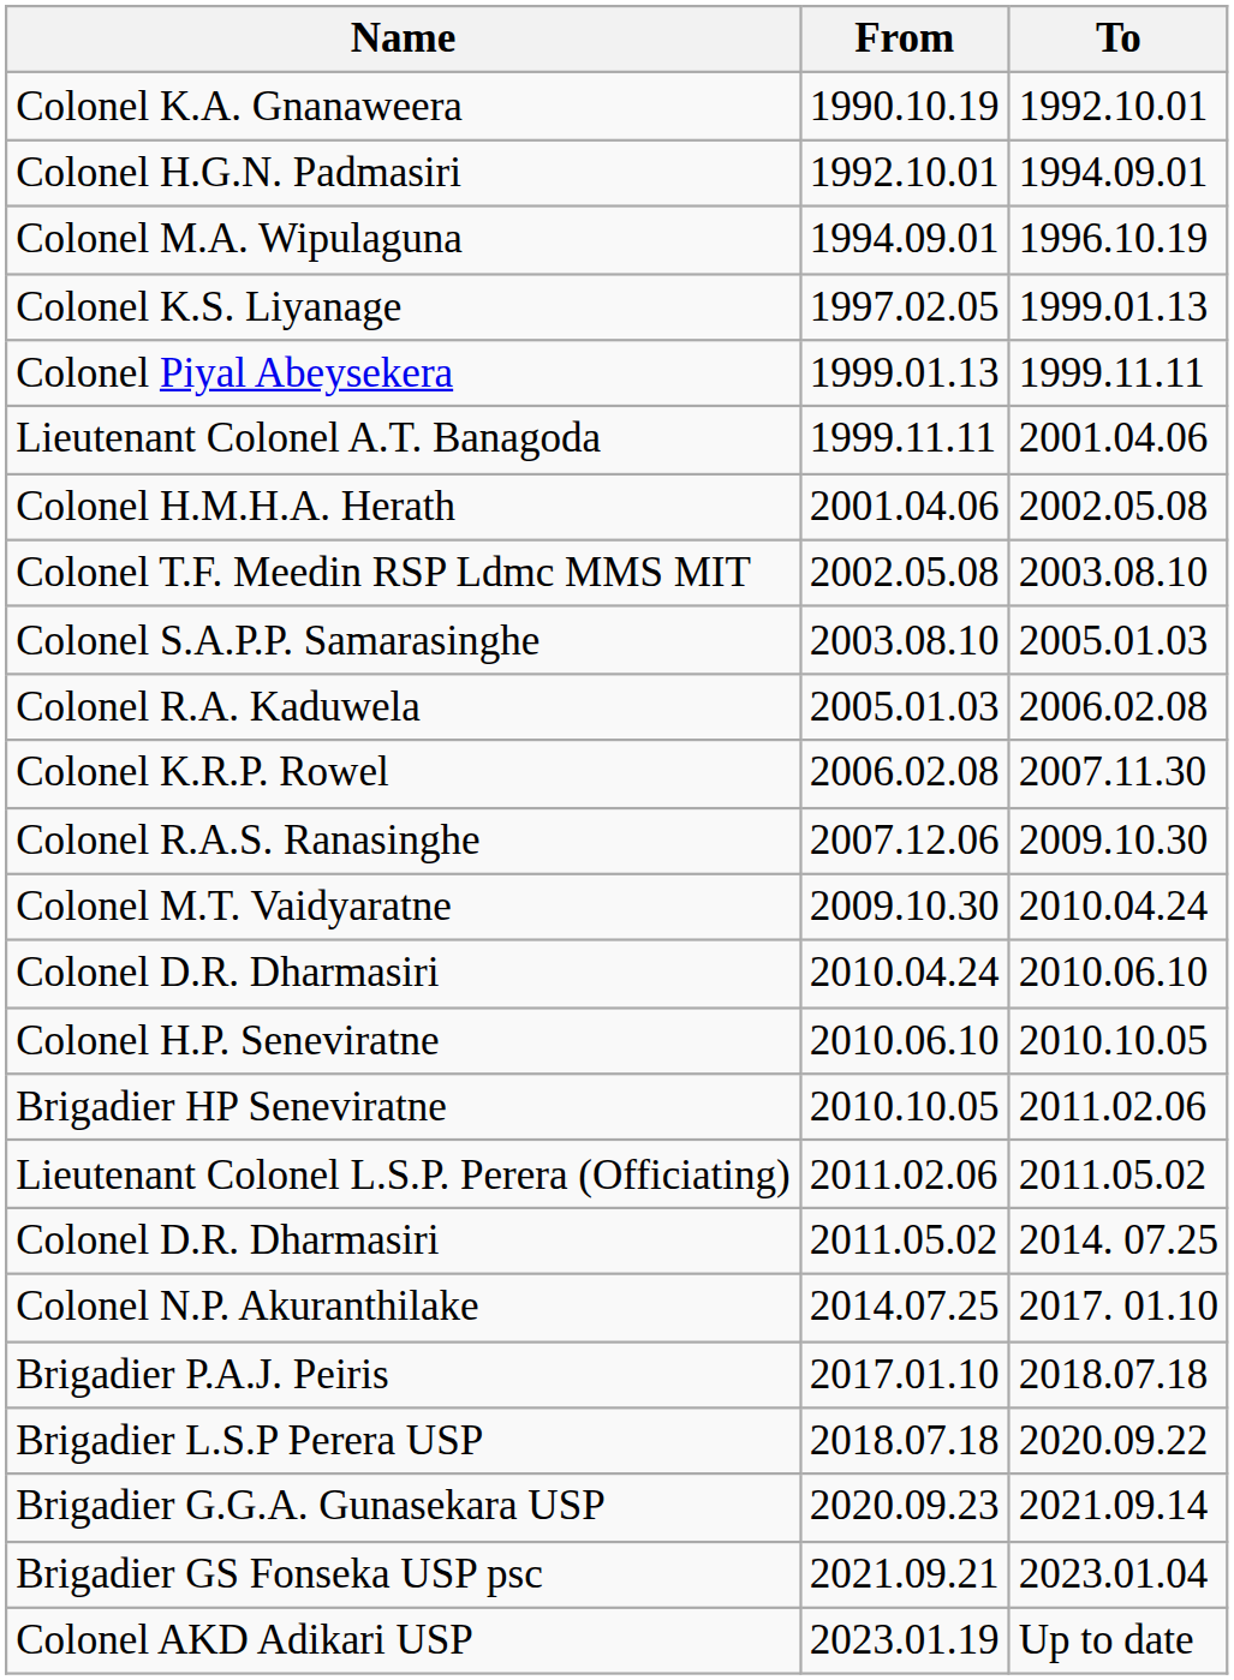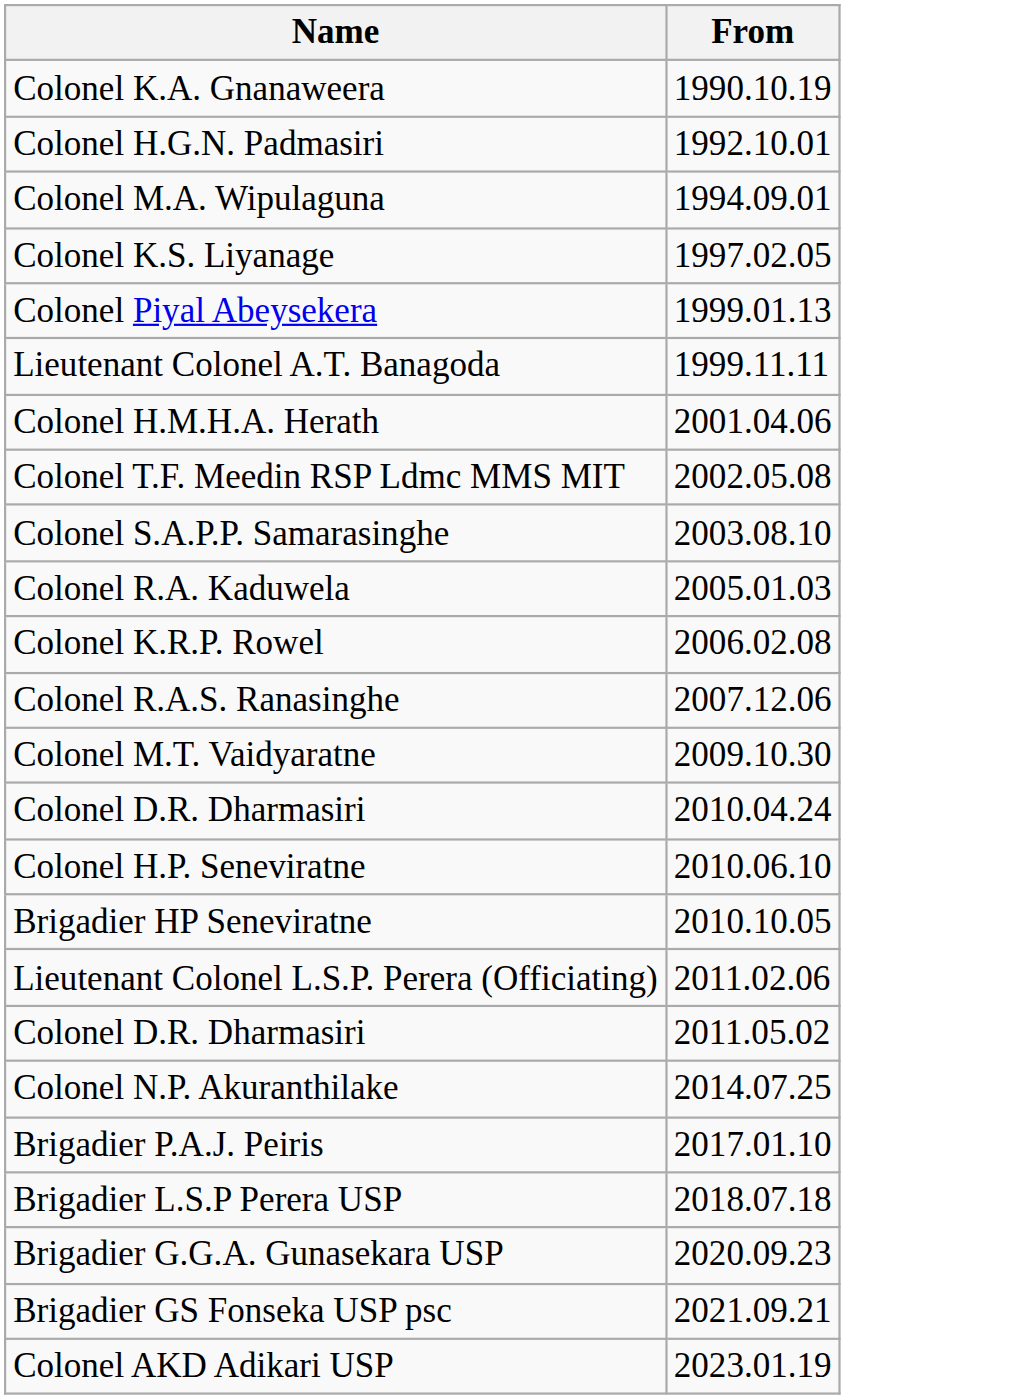 <table class="wikitable">
 <tr>
 <th>Name</th>
 <th>From</th>
-<th>To</th>
 </tr>
 <tr>
 <td>Colonel K.A. Gnanaweera</td>
 <td>1990.10.19</td>
-<td>1992.10.01</td>
 </tr>
 <tr>
 <td>Colonel H.G.N. Padmasiri</td>
 <td>1992.10.01</td>
-<td>1994.09.01</td>
 </tr>
 <tr>
 <td>Colonel M.A. Wipulaguna</td>
 <td>1994.09.01</td>
-<td>1996.10.19</td>
 </tr>
 <tr>
 <td>Colonel K.S. Liyanage</td>
 <td>1997.02.05</td>
-<td>1999.01.13</td>
 </tr>
 <tr>
 <td>Colonel <a href='#'>Piyal Abeysekera</a></td>
 <td>1999.01.13</td>
-<td>1999.11.11</td>
 </tr>
 <tr>
 <td>Lieutenant Colonel A.T. Banagoda</td>
 <td>1999.11.11</td>
-<td>2001.04.06</td>
 </tr>
 <tr>
 <td>Colonel H.M.H.A. Herath</td>
 <td>2001.04.06</td>
-<td>2002.05.08</td>
 </tr>
 <tr>
 <td>Colonel T.F. Meedin RSP Ldmc MMS MIT</td>
 <td>2002.05.08</td>
-<td>2003.08.10</td>
 </tr>
 <tr>
 <td>Colonel S.A.P.P. Samarasinghe</td>
 <td>2003.08.10</td>
-<td>2005.01.03</td>
 </tr>
 <tr>
 <td>Colonel R.A. Kaduwela</td>
 <td>2005.01.03</td>
-<td>2006.02.08</td>
 </tr>
 <tr>
 <td>Colonel K.R.P. Rowel</td>
 <td>2006.02.08</td>
-<td>2007.11.30</td>
 </tr>
 <tr>
 <td>Colonel R.A.S. Ranasinghe</td>
 <td>2007.12.06</td>
-<td>2009.10.30</td>
 </tr>
 <tr>
 <td>Colonel M.T. Vaidyaratne</td>
 <td>2009.10.30</td>
-<td>2010.04.24</td>
 </tr>
 <tr>
 <td>Colonel D.R. Dharmasiri</td>
 <td>2010.04.24</td>
-<td>2010.06.10</td>
 </tr>
 <tr>
 <td>Colonel H.P. Seneviratne</td>
 <td>2010.06.10</td>
-<td>2010.10.05</td>
 </tr>
 <tr>
 <td>Brigadier HP Seneviratne</td>
 <td>2010.10.05</td>
-<td>2011.02.06</td>
 </tr>
 <tr>
 <td>Lieutenant Colonel L.S.P. Perera (Officiating)</td>
 <td>2011.02.06</td>
-<td>2011.05.02</td>
 </tr>
 <tr>
 <td>Colonel D.R. Dharmasiri</td>
 <td>2011.05.02</td>
-<td>2014. 07.25</td>
 </tr>
 <tr>
 <td>Colonel N.P. Akuranthilake</td>
 <td>2014.07.25</td>
-<td>2017. 01.10</td>
 </tr>
 <tr>
 <td>Brigadier P.A.J. Peiris</td>
 <td>2017.01.10</td>
-<td>2018.07.18</td>
 </tr>
 <tr>
 <td>Brigadier L.S.P Perera USP</td>
 <td>2018.07.18</td>
-<td>2020.09.22</td>
 </tr>
 <tr>
 <td>Brigadier G.G.A. Gunasekara USP</td>
 <td>2020.09.23</td>
-<td>2021.09.14</td>
 </tr>
 <tr>
 <td>Brigadier GS Fonseka USP psc</td>
 <td>2021.09.21</td>
-<td>2023.01.04</td>
 </tr>
 <tr>
 <td>Colonel AKD Adikari USP</td>
 <td>2023.01.19</td>
-<td>Up to date</td>
 </tr>
 </table>
